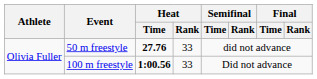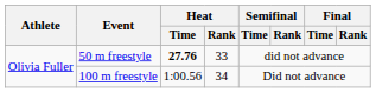 <table class=wikitable style=font-size:90%>
 <tr>
 <th rowspan=2>Athlete</th>
 <th rowspan=2>Event</th>
 <th colspan=2>Heat</th>
 <th colspan=2>Semifinal</th>
 <th colspan=2>Final</th>
 </tr>
 <tr style=font-size:95%>
 <th>Time</th>
 <th>Rank</th>
 <th>Time</th>
 <th>Rank</th>
 <th>Time</th>
 <th>Rank</th>
 </tr>
 <tr align=center>
 <td align=left rowspan=2><a href='#'>Olivia Fuller</a></td>
 <td align=left rowspan="1"><a href='#'>50 m freestyle</a></td>
 <td><strong>27.76</strong></td>
 <td>33</td>
 <td colspan=4>did not advance</td>
 </tr>
 <tr align=center>
 <td align=left rowspan="1"><a href='#'>100 m freestyle</a></td>
-<td><strong>1:00.56</strong></td>
-<td>33</td>
+<td>1:00.56</td>
+<td>34</td>
 <td colspan="4">Did not advance</td>
 </tr>
 </table>
